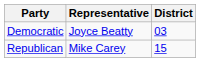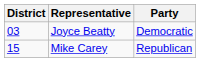 <table class="wikitable">
 <tr>
+<th>District</th>
+<th>Representative</th>
 <th>Party</th>
-<th>Representative</th>
-<th>District</th>
 </tr>
 <tr>
+<td><a href='#'>03</a></td>
+<td><a href='#'>Joyce Beatty</a></td>
 <td><a href='#'>Democratic</a></td>
-<td><a href='#'>Joyce Beatty</a></td>
-<td><a href='#'>03</a></td>
 </tr>
 <tr>
+<td><a href='#'>15</a></td>
+<td><a href='#'>Mike Carey</a></td>
 <td><a href='#'>Republican</a></td>
-<td><a href='#'>Mike Carey</a></td>
-<td><a href='#'>15</a></td>
 </tr>
 </table>
